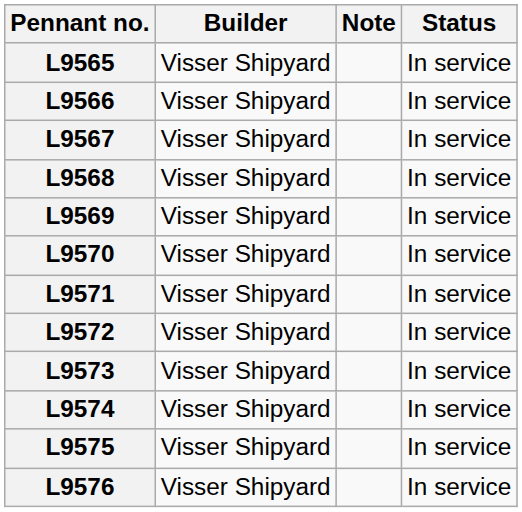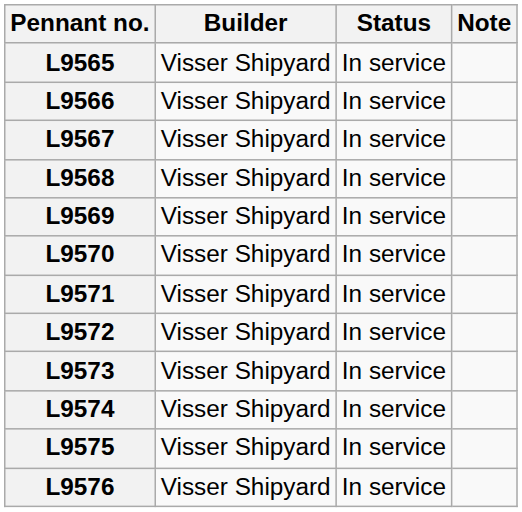 <table class="wikitable plainrowheaders">
 <tr>
 <th scope="col">Pennant no.</th>
 <th scope="col">Builder</th>
+<th scope="col">Status</th>
 <th scope="col">Note</th>
-<th scope="col">Status</th>
 </tr>
 <tr>
 <th scope="row">L9565</th>
 <td>Visser Shipyard</td>
+<td>In service</td>
 <td></td>
-<td>In service</td>
 </tr>
 <tr>
 <th scope="row">L9566</th>
 <td>Visser Shipyard</td>
+<td>In service</td>
 <td></td>
-<td>In service</td>
 </tr>
 <tr>
 <th scope="row">L9567</th>
 <td>Visser Shipyard</td>
+<td>In service</td>
 <td></td>
-<td>In service</td>
 </tr>
 <tr>
 <th scope="row">L9568</th>
 <td>Visser Shipyard</td>
+<td>In service</td>
 <td></td>
-<td>In service</td>
 </tr>
 <tr>
 <th scope="row">L9569</th>
 <td>Visser Shipyard</td>
+<td>In service</td>
 <td></td>
-<td>In service</td>
 </tr>
 <tr>
 <th scope="row">L9570</th>
 <td>Visser Shipyard</td>
+<td>In service</td>
 <td></td>
-<td>In service</td>
 </tr>
 <tr>
 <th scope="row">L9571</th>
 <td>Visser Shipyard</td>
+<td>In service</td>
 <td></td>
-<td>In service</td>
 </tr>
 <tr>
 <th scope="row">L9572</th>
 <td>Visser Shipyard</td>
+<td>In service</td>
 <td></td>
-<td>In service</td>
 </tr>
 <tr>
 <th scope="row">L9573</th>
 <td>Visser Shipyard</td>
+<td>In service</td>
 <td></td>
-<td>In service</td>
 </tr>
 <tr>
 <th scope="row">L9574</th>
 <td>Visser Shipyard</td>
+<td>In service</td>
 <td></td>
-<td>In service</td>
 </tr>
 <tr>
 <th scope="row">L9575</th>
 <td>Visser Shipyard</td>
+<td>In service</td>
 <td></td>
-<td>In service</td>
 </tr>
 <tr>
 <th scope="row">L9576</th>
 <td>Visser Shipyard</td>
+<td>In service</td>
 <td></td>
-<td>In service</td>
 </tr>
 </table>
